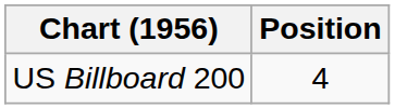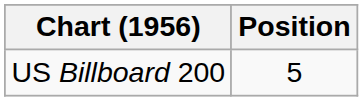 <table class="wikitable sortable plainrowheaders" style="text-align:center">
 <tr>
 <th scope="col">Chart (1956)</th>
 <th scope="col">Position</th>
 </tr>
 <tr>
 <td "text-align:left;">US <em>Billboard</em> 200</td>
-<td>4</td>
+<td>5</td>
 </tr>
 </table>
